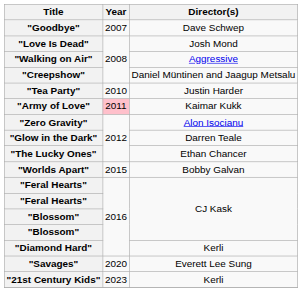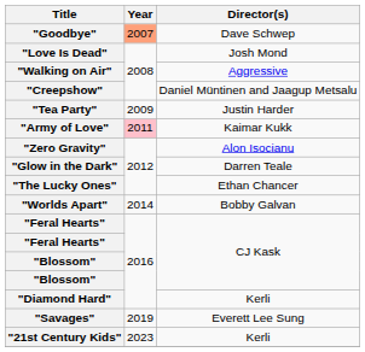 <table class="wikitable plainrowheaders" style="text-align:center">
 <tr>
 <th scope="col">Title</th>
 <th scope="col">Year</th>
 <th scope="col">Director(s)</th>
 </tr>
 <tr>
 <th scope="row">"Goodbye"</th>
-<td>2007</td>
+<td style="background: lightsalmon;">2007</td>
 <td>Dave Schwep</td>
 </tr>
 <tr>
 <th scope="row">"Love Is Dead"</th>
 <td rowspan="3">2008</td>
 <td>Josh Mond</td>
 </tr>
 <tr>
 <th scope="row">"Walking on Air"</th>
 <td><a href='#'>Aggressive</a></td>
 </tr>
 <tr>
 <th scope="row">"Creepshow"</th>
 <td>Daniel Müntinen and Jaagup Metsalu</td>
 </tr>
 <tr>
 <th scope="row">"Tea Party"</th>
-<td>2010</td>
+<td>2009</td>
 <td>Justin Harder</td>
 </tr>
 <tr>
 <th scope="row">"Army of Love"</th>
 <td style="background: pink;">2011</td>
 <td>Kaimar Kukk</td>
 </tr>
 <tr>
 <th scope="row">"Zero Gravity"</th>
 <td rowspan="3">2012</td>
 <td><a href='#'>Alon Isocianu</a></td>
 </tr>
 <tr>
 <th scope="row">"Glow in the Dark"<br></th>
 <td>Darren Teale</td>
 </tr>
 <tr>
 <th scope="row">"The Lucky Ones"</th>
 <td>Ethan Chancer</td>
 </tr>
 <tr>
 <th scope="row">"Worlds Apart"<br></th>
-<td>2015</td>
+<td>2014</td>
 <td>Bobby Galvan</td>
 </tr>
 <tr>
 <th scope="row">"Feral Hearts"</th>
 <td rowspan="5">2016</td>
 <td rowspan="4">CJ Kask</td>
 </tr>
 <tr>
 <th scope="row">"Feral Hearts" </th>
 </tr>
 <tr>
 <th scope="row">"Blossom"</th>
 </tr>
 <tr>
 <th scope="row">"Blossom" </th>
 </tr>
 <tr>
 <th scope="row">"Diamond Hard"</th>
 <td>Kerli</td>
 </tr>
 <tr>
 <th scope="row">"Savages"</th>
-<td>2020</td>
+<td>2019</td>
 <td>Everett Lee Sung</td>
 </tr>
 <tr>
 <th scope="row">"21st Century Kids"</th>
 <td>2023</td>
 <td>Kerli</td>
 </tr>
 <tr>
 </tr>
 </table>
